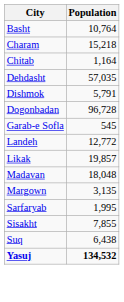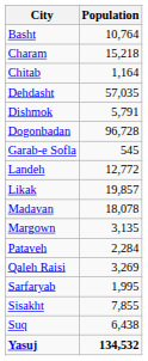 <table class="wikitable sortable">
 <tr>
 <th>City</th>
 <th>Population</th>
 </tr>
 <tr>
 <td><a href='#'>Basht</a></td>
 <td style="text-align: right;">10,764</td>
 </tr>
 <tr>
 <td><a href='#'>Charam</a></td>
 <td style="text-align: right;">15,218</td>
 </tr>
 <tr>
 <td><a href='#'>Chitab</a></td>
 <td style="text-align: right;">1,164</td>
 </tr>
 <tr>
 <td><a href='#'>Dehdasht</a></td>
 <td style="text-align: right;">57,035</td>
 </tr>
 <tr>
 <td><a href='#'>Dishmok</a></td>
 <td style="text-align: right;">5,791</td>
 </tr>
 <tr>
 <td><a href='#'>Dogonbadan</a></td>
 <td style="text-align: right;">96,728</td>
 </tr>
 <tr>
 <td><a href='#'>Garab-e Sofla</a></td>
 <td style="text-align: right;">545</td>
 </tr>
 <tr>
 <td><a href='#'>Landeh</a></td>
 <td style="text-align: right;">12,772</td>
 </tr>
 <tr>
 <td><a href='#'>Likak</a></td>
 <td style="text-align: right;">19,857</td>
 </tr>
 <tr>
 <td><a href='#'>Madavan</a></td>
-<td style="text-align: right;">18,048</td>
+<td style="text-align: right;">18,078</td>
 </tr>
 <tr>
 <td><a href='#'>Margown</a></td>
 <td style="text-align: right;">3,135</td>
+</tr>
+<tr>
+<td><a href='#'>Pataveh</a></td>
+<td style="text-align: right;">2,284</td>
+</tr>
+<tr>
+<td><a href='#'>Qaleh Raisi</a></td>
+<td style="text-align: right;">3,269</td>
 </tr>
 <tr>
 <td><a href='#'>Sarfaryab</a></td>
 <td style="text-align: right;">1,995</td>
 </tr>
 <tr>
 <td><a href='#'>Sisakht</a></td>
 <td style="text-align: right;">7,855</td>
 </tr>
 <tr>
 <td><a href='#'>Suq</a></td>
 <td style="text-align: right;">6,438</td>
 </tr>
 <tr>
 <td><strong><a href='#'>Yasuj</a></strong></td>
 <td style="text-align: right;"><strong>134,532</strong></td>
 </tr>
 </table>
